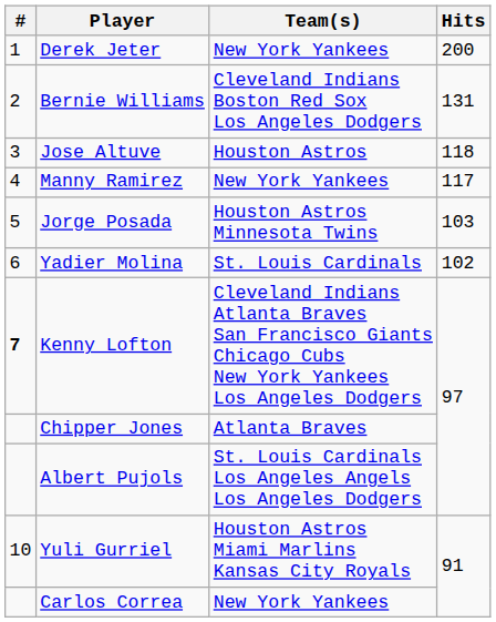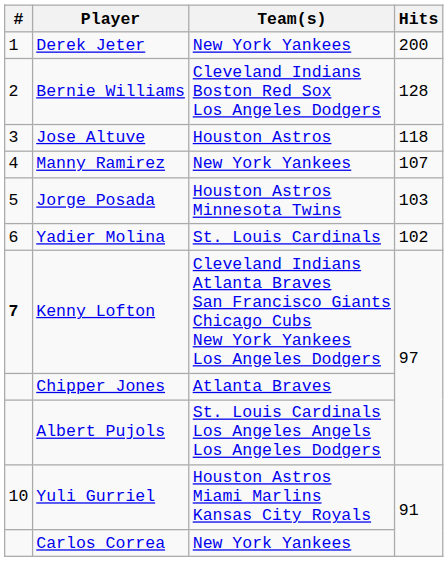 <table class="wikitable" style="float:left;">
 <tr>
 <th>#</th>
 <th>Player</th>
 <th>Team(s)</th>
 <th>Hits</th>
 </tr>
 <tr>
 <td>1</td>
 <td><a href='#'>Derek Jeter</a></td>
 <td><a href='#'>New York Yankees</a></td>
 <td>200</td>
 </tr>
 <tr>
 <td>2</td>
 <td><a href='#'>Bernie Williams</a></td>
 <td><a href='#'>Cleveland Indians</a><br><a href='#'>Boston Red Sox</a><br><a href='#'>Los Angeles Dodgers</a></td>
-<td>131</td>
+<td>128</td>
 </tr>
 <tr>
 <td>3</td>
 <td><a href='#'>Jose Altuve</a></td>
 <td><a href='#'>Houston Astros</a></td>
 <td>118</td>
 </tr>
 <tr>
 <td>4</td>
 <td><a href='#'>Manny Ramirez</a></td>
 <td><a href='#'>New York Yankees</a></td>
-<td>117</td>
+<td>107</td>
 </tr>
 <tr>
 <td>5</td>
 <td><a href='#'>Jorge Posada</a></td>
 <td><a href='#'>Houston Astros</a><br><a href='#'>Minnesota Twins</a></td>
 <td>103</td>
 </tr>
 <tr>
 <td>6</td>
 <td><a href='#'>Yadier Molina</a></td>
 <td><a href='#'>St. Louis Cardinals</a></td>
 <td>102</td>
 </tr>
 <tr>
 <td><strong>7</strong></td>
 <td><a href='#'>Kenny Lofton</a></td>
 <td><a href='#'>Cleveland Indians</a><br><a href='#'>Atlanta Braves</a><br><a href='#'>San Francisco Giants</a><br><a href='#'>Chicago Cubs</a><br><a href='#'>New York Yankees</a><br><a href='#'>Los Angeles Dodgers</a></td>
 <td rowspan=3>97</td>
 </tr>
 <tr>
 <td></td>
 <td><a href='#'>Chipper Jones</a></td>
 <td><a href='#'>Atlanta Braves</a></td>
 </tr>
 <tr>
 <td></td>
 <td><a href='#'>Albert Pujols</a></td>
 <td><a href='#'>St. Louis Cardinals</a><br><a href='#'>Los Angeles Angels</a><br><a href='#'>Los Angeles Dodgers</a></td>
 </tr>
 <tr>
 <td>10</td>
 <td><a href='#'>Yuli Gurriel</a></td>
 <td><a href='#'>Houston Astros</a><br><a href='#'>Miami Marlins</a><br><a href='#'>Kansas City Royals</a></td>
 <td rowspan=2>91</td>
 </tr>
 <tr>
 <td></td>
 <td><a href='#'>Carlos Correa</a></td>
 <td><a href='#'>New York Yankees</a></td>
 </tr>
 </table>
